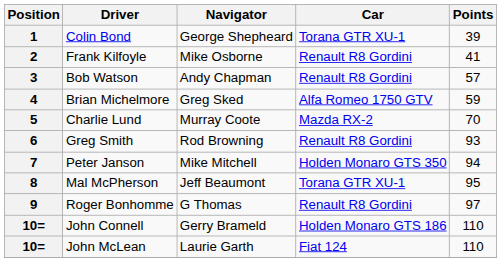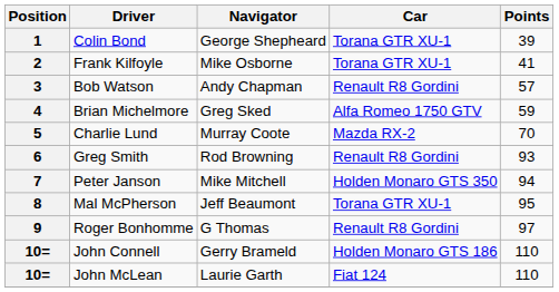 <table class="wikitable">
 <tr>
 <th>Position</th>
 <th>Driver</th>
 <th>Navigator</th>
 <th>Car</th>
 <th>Points</th>
 </tr>
 <tr>
 <th>1</th>
 <td><a href='#'>Colin Bond</a></td>
 <td>George Shepheard</td>
 <td><a href='#'>Torana GTR XU-1</a></td>
 <td align="center">39</td>
 </tr>
 <tr>
 <th>2</th>
 <td>Frank Kilfoyle</td>
 <td>Mike Osborne</td>
-<td><a href='#'>Renault R8 Gordini</a></td>
+<td><a href='#'>Torana GTR XU-1</a></td>
 <td align="center">41</td>
 </tr>
 <tr>
 <th>3</th>
 <td>Bob Watson</td>
 <td>Andy Chapman</td>
 <td><a href='#'>Renault R8 Gordini</a></td>
 <td align="center">57</td>
 </tr>
 <tr>
 <th>4</th>
 <td>Brian Michelmore</td>
 <td>Greg Sked</td>
 <td><a href='#'>Alfa Romeo 1750 GTV</a></td>
 <td align="center">59</td>
 </tr>
 <tr>
 <th>5</th>
 <td>Charlie Lund</td>
 <td>Murray Coote</td>
 <td><a href='#'>Mazda RX-2</a></td>
 <td align="center">70</td>
 </tr>
 <tr>
 <th>6</th>
 <td>Greg Smith</td>
 <td>Rod Browning</td>
 <td><a href='#'>Renault R8 Gordini</a></td>
 <td align="center">93</td>
 </tr>
 <tr>
 <th>7</th>
 <td>Peter Janson</td>
 <td>Mike Mitchell</td>
 <td><a href='#'>Holden Monaro GTS 350</a></td>
 <td align="center">94</td>
 </tr>
 <tr>
 <th>8</th>
 <td>Mal McPherson</td>
 <td>Jeff Beaumont</td>
 <td><a href='#'>Torana GTR XU-1</a></td>
 <td align="center">95</td>
 </tr>
 <tr>
 <th>9</th>
 <td>Roger Bonhomme</td>
 <td>G Thomas</td>
 <td><a href='#'>Renault R8 Gordini</a></td>
 <td align="center">97</td>
 </tr>
 <tr>
 <th>10=</th>
 <td>John Connell</td>
 <td>Gerry Brameld</td>
 <td><a href='#'>Holden Monaro GTS 186</a></td>
 <td align="center">110</td>
 </tr>
 <tr>
 <th>10=</th>
 <td>John McLean</td>
 <td>Laurie Garth</td>
 <td><a href='#'>Fiat 124</a></td>
 <td align="center">110</td>
 </tr>
 <tr>
 </tr>
 </table>
